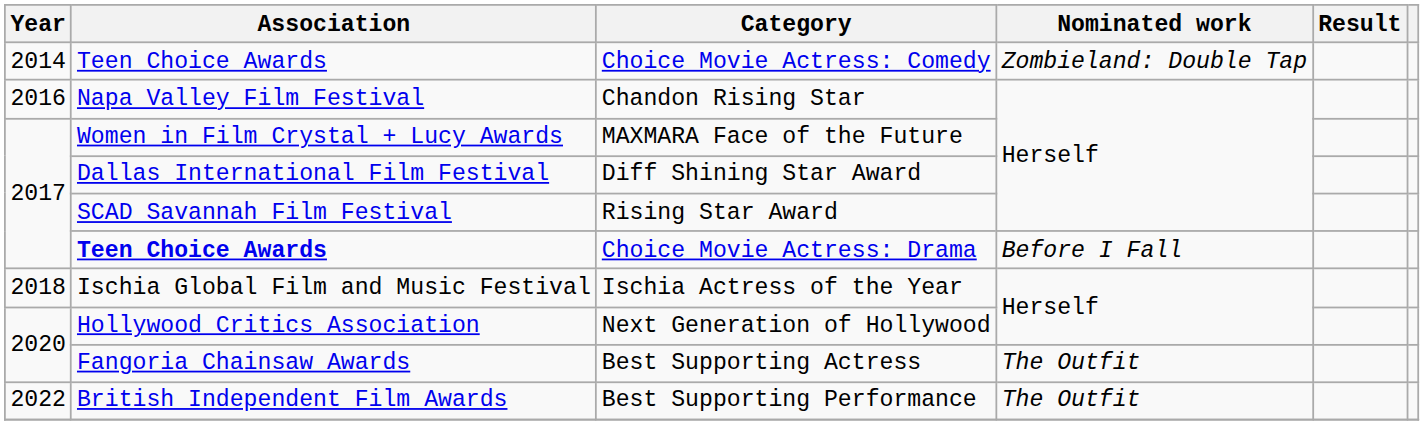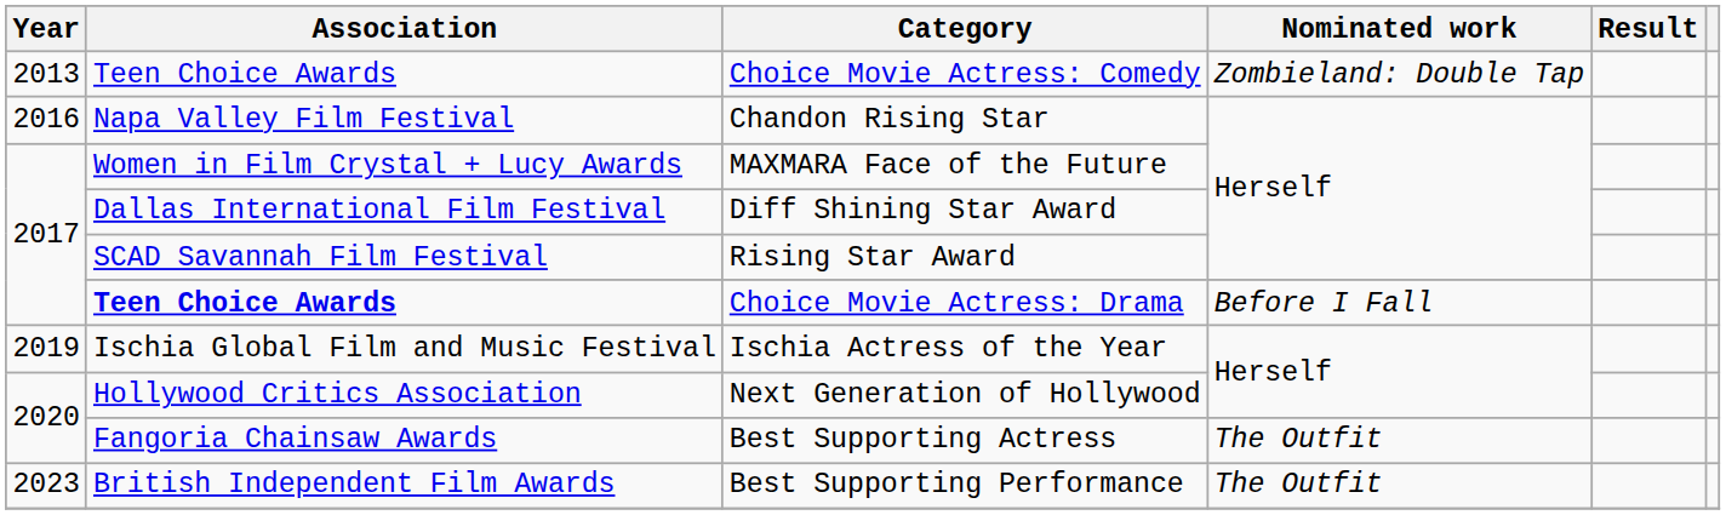 <table class="wikitable">
 <tr>
 <th>Year</th>
 <th>Association</th>
 <th>Category</th>
 <th>Nominated work</th>
 <th>Result</th>
 <th class="unsortable"></th>
 </tr>
 <tr>
-<td>2014</td>
+<td>2013</td>
 <td><a href='#'>Teen Choice Awards</a></td>
 <td><a href='#'>Choice Movie Actress: Comedy</a></td>
 <td><em>Zombieland: Double Tap</em></td>
 <td></td>
 <td style="text-align:center;"></td>
 </tr>
 <tr>
 <td>2016</td>
 <td><a href='#'>Napa Valley Film Festival</a></td>
 <td>Chandon Rising Star</td>
 <td rowspan=4>Herself</td>
 <td></td>
 <td style="text-align:center;"></td>
 </tr>
 <tr>
 <td rowspan=4>2017</td>
 <td><a href='#'>Women in Film Crystal + Lucy Awards</a></td>
 <td>MAXMARA Face of the Future</td>
 <td></td>
 <td style="text-align:center;"></td>
 </tr>
 <tr>
 <td><a href='#'>Dallas International Film Festival</a></td>
 <td>Diff Shining Star Award</td>
 <td></td>
 <td style="text-align:center;"></td>
 </tr>
 <tr>
 <td><a href='#'>SCAD Savannah Film Festival</a></td>
 <td>Rising Star Award</td>
 <td></td>
 <td style="text-align:center;"></td>
 </tr>
 <tr>
 <td><strong><a href='#'>Teen Choice Awards</a></strong></td>
 <td><a href='#'>Choice Movie Actress: Drama</a></td>
 <td><em>Before I Fall</em></td>
 <td></td>
 <td style="text-align:center;"></td>
 </tr>
 <tr>
-<td>2018</td>
+<td>2019</td>
 <td>Ischia Global Film and Music Festival</td>
 <td>Ischia Actress of the Year</td>
 <td rowspan=2>Herself</td>
 <td></td>
 <td style="text-align:center;"></td>
 </tr>
 <tr>
 <td rowspan=2>2020</td>
 <td><a href='#'>Hollywood Critics Association</a></td>
 <td>Next Generation of Hollywood</td>
 <td></td>
 <td style="text-align:center;"></td>
 </tr>
 <tr>
 <td><a href='#'>Fangoria Chainsaw Awards</a></td>
 <td>Best Supporting Actress</td>
 <td><em>The Outfit</em></td>
 <td></td>
 <td style="text-align:center;"></td>
 </tr>
 <tr>
-<td>2022</td>
+<td>2023</td>
 <td><a href='#'>British Independent Film Awards</a></td>
 <td>Best Supporting Performance</td>
 <td><em>The Outfit</em></td>
 <td></td>
 <td></td>
 </tr>
 <tr>
 </tr>
 </table>
